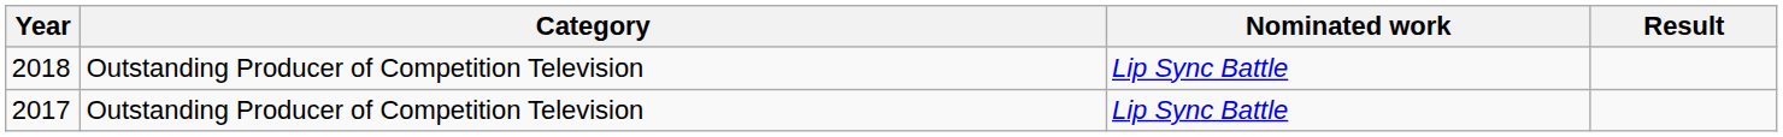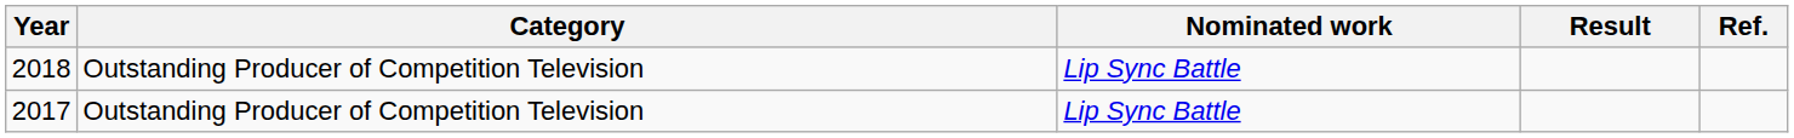 <table class="wikitable" style="width:85%;">
 <tr>
 <th style="width:4%;">Year</th>
 <th style="width:55%;">Category</th>
 <th style="width:26%;">Nominated work</th>
 <th style="width:10%;">Result</th>
+<th width=5%>Ref.</th>
 </tr>
 <tr>
 <td>2018</td>
 <td>Outstanding Producer of Competition Television</td>
 <td><em><a href='#'>Lip Sync Battle</a></em></td>
 <td></td>
+<td align="center"></td>
 </tr>
 <tr>
 <td>2017</td>
 <td>Outstanding Producer of Competition Television</td>
 <td><em><a href='#'>Lip Sync Battle</a></em></td>
 <td></td>
+<td align="center"></td>
 </tr>
 </table>
